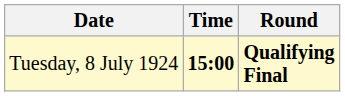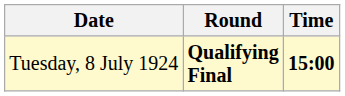 <table class="wikitable">
 <tr>
 <th>Date</th>
+<th>Round</th>
 <th>Time</th>
-<th>Round</th>
 </tr>
 <tr style=background:lemonchiffon>
 <td>Tuesday, 8 July 1924</td>
+<td><strong>Qualifying</strong><br><strong>Final</strong></td>
 <td><strong>15:00</strong></td>
-<td><strong>Qualifying</strong><br><strong>Final</strong></td>
 </tr>
 </table>
